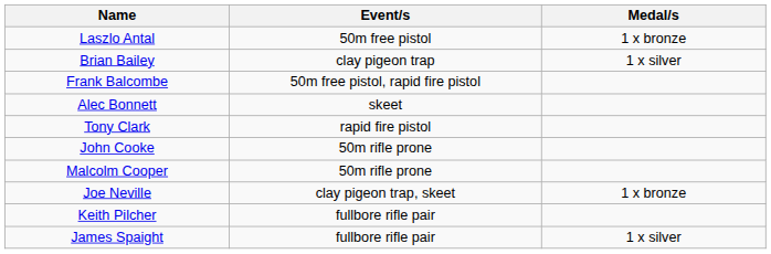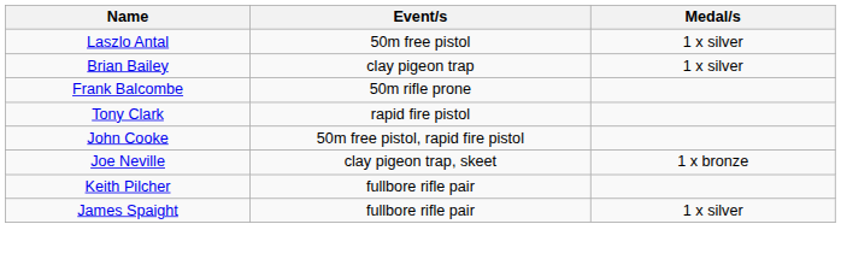 <table class="wikitable" style="text-align: center">
 <tr>
 <th width=250>Name</th>
 <th width=350>Event/s</th>
 <th width=250>Medal/s</th>
 </tr>
 <tr>
 <td><a href='#'>Laszlo Antal</a></td>
 <td>50m free pistol</td>
-<td>1 x bronze</td>
+<td>1 x silver</td>
 </tr>
 <tr>
 <td><a href='#'>Brian Bailey</a></td>
 <td>clay pigeon trap</td>
 <td>1 x silver</td>
 </tr>
 <tr>
 <td><a href='#'>Frank Balcombe</a></td>
-<td>50m free pistol, rapid fire pistol</td>
-<td></td>
-</tr>
-<tr>
-<td><a href='#'>Alec Bonnett</a></td>
-<td>skeet</td>
+<td>50m rifle prone</td>
 <td></td>
 </tr>
 <tr>
 <td><a href='#'>Tony Clark</a></td>
 <td>rapid fire pistol</td>
 <td></td>
 </tr>
 <tr>
 <td><a href='#'>John Cooke</a></td>
-<td>50m rifle prone</td>
-<td></td>
-</tr>
-<tr>
-<td><a href='#'>Malcolm Cooper</a></td>
-<td>50m rifle prone</td>
+<td>50m free pistol, rapid fire pistol</td>
 <td></td>
 </tr>
 <tr>
 <td><a href='#'>Joe Neville</a></td>
 <td>clay pigeon trap, skeet</td>
 <td>1 x bronze</td>
 </tr>
 <tr>
 <td><a href='#'>Keith Pilcher</a></td>
 <td>fullbore rifle pair</td>
 <td></td>
 </tr>
 <tr>
 <td><a href='#'>James Spaight</a></td>
 <td>fullbore rifle pair</td>
 <td>1 x silver</td>
 </tr>
 </table>
